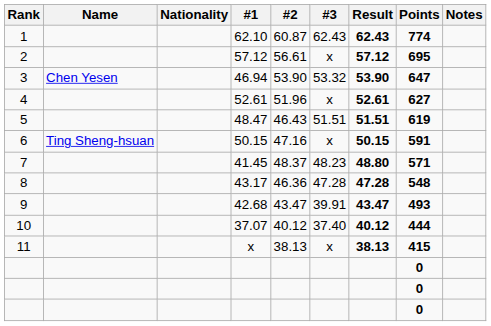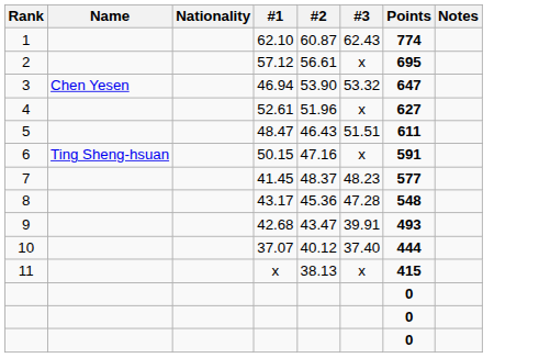 <table class="wikitable sortable" style="text-align:center">
 <tr>
 <th>Rank</th>
 <th>Name</th>
 <th>Nationality</th>
 <th>#1</th>
 <th>#2</th>
 <th>#3</th>
-<th>Result</th>
 <th>Points</th>
 <th>Notes</th>
 </tr>
 <tr>
 <td>1</td>
 <td align=left></td>
 <td align=left></td>
 <td>62.10</td>
 <td>60.87</td>
 <td>62.43</td>
-<td><strong>62.43</strong></td>
 <td><strong>774</strong></td>
 <td></td>
 </tr>
 <tr>
 <td>2</td>
 <td align=left></td>
 <td align=left></td>
 <td>57.12</td>
 <td>56.61</td>
 <td>x</td>
-<td><strong>57.12</strong></td>
 <td><strong>695</strong></td>
 <td></td>
 </tr>
 <tr>
 <td>3</td>
 <td align=left><a href='#'>Chen Yesen</a></td>
 <td align=left></td>
 <td>46.94</td>
 <td>53.90</td>
 <td>53.32</td>
-<td><strong>53.90</strong></td>
 <td><strong>647</strong></td>
 <td></td>
 </tr>
 <tr>
 <td>4</td>
 <td align=left></td>
 <td align=left></td>
 <td>52.61</td>
 <td>51.96</td>
 <td>x</td>
-<td><strong>52.61</strong></td>
 <td><strong>627</strong></td>
 <td></td>
 </tr>
 <tr>
 <td>5</td>
 <td align=left></td>
 <td align=left></td>
 <td>48.47</td>
 <td>46.43</td>
 <td>51.51</td>
-<td><strong>51.51</strong></td>
-<td><strong>619</strong></td>
+<td><strong>611</strong></td>
 <td></td>
 </tr>
 <tr>
 <td>6</td>
 <td align=left><a href='#'>Ting Sheng-hsuan</a></td>
 <td align=left></td>
 <td>50.15</td>
 <td>47.16</td>
 <td>x</td>
-<td><strong>50.15</strong></td>
 <td><strong>591</strong></td>
 <td></td>
 </tr>
 <tr>
 <td>7</td>
 <td align=left></td>
 <td align=left></td>
 <td>41.45</td>
 <td>48.37</td>
 <td>48.23</td>
-<td><strong>48.80</strong></td>
-<td><strong>571</strong></td>
+<td><strong>577</strong></td>
 <td></td>
 </tr>
 <tr>
 <td>8</td>
 <td align=left></td>
 <td align=left></td>
 <td>43.17</td>
-<td>46.36</td>
+<td>45.36</td>
 <td>47.28</td>
-<td><strong>47.28</strong></td>
 <td><strong>548</strong></td>
 <td></td>
 </tr>
 <tr>
 <td>9</td>
 <td align=left></td>
 <td align=left></td>
 <td>42.68</td>
 <td>43.47</td>
 <td>39.91</td>
-<td><strong>43.47</strong></td>
 <td><strong>493</strong></td>
 <td></td>
 </tr>
 <tr>
 <td>10</td>
 <td align=left></td>
 <td align=left></td>
 <td>37.07</td>
 <td>40.12</td>
 <td>37.40</td>
-<td><strong>40.12</strong></td>
 <td><strong>444</strong></td>
 <td></td>
 </tr>
 <tr>
 <td>11</td>
 <td align=left></td>
 <td align=left></td>
 <td>x</td>
 <td>38.13</td>
 <td>x</td>
-<td><strong>38.13</strong></td>
 <td><strong>415</strong></td>
 <td></td>
 </tr>
 <tr>
 <td></td>
 <td align=left></td>
 <td align=left></td>
 <td></td>
 <td></td>
 <td></td>
-<td><strong></strong></td>
 <td><strong>0</strong></td>
 <td></td>
 </tr>
 <tr>
 <td></td>
 <td align=left></td>
 <td align=left></td>
 <td></td>
 <td></td>
 <td></td>
-<td><strong></strong></td>
 <td><strong>0</strong></td>
 <td></td>
 </tr>
 <tr>
 <td></td>
 <td align=left></td>
 <td align=left></td>
 <td></td>
 <td></td>
 <td></td>
-<td><strong></strong></td>
 <td><strong>0</strong></td>
 <td></td>
 </tr>
 </table>
